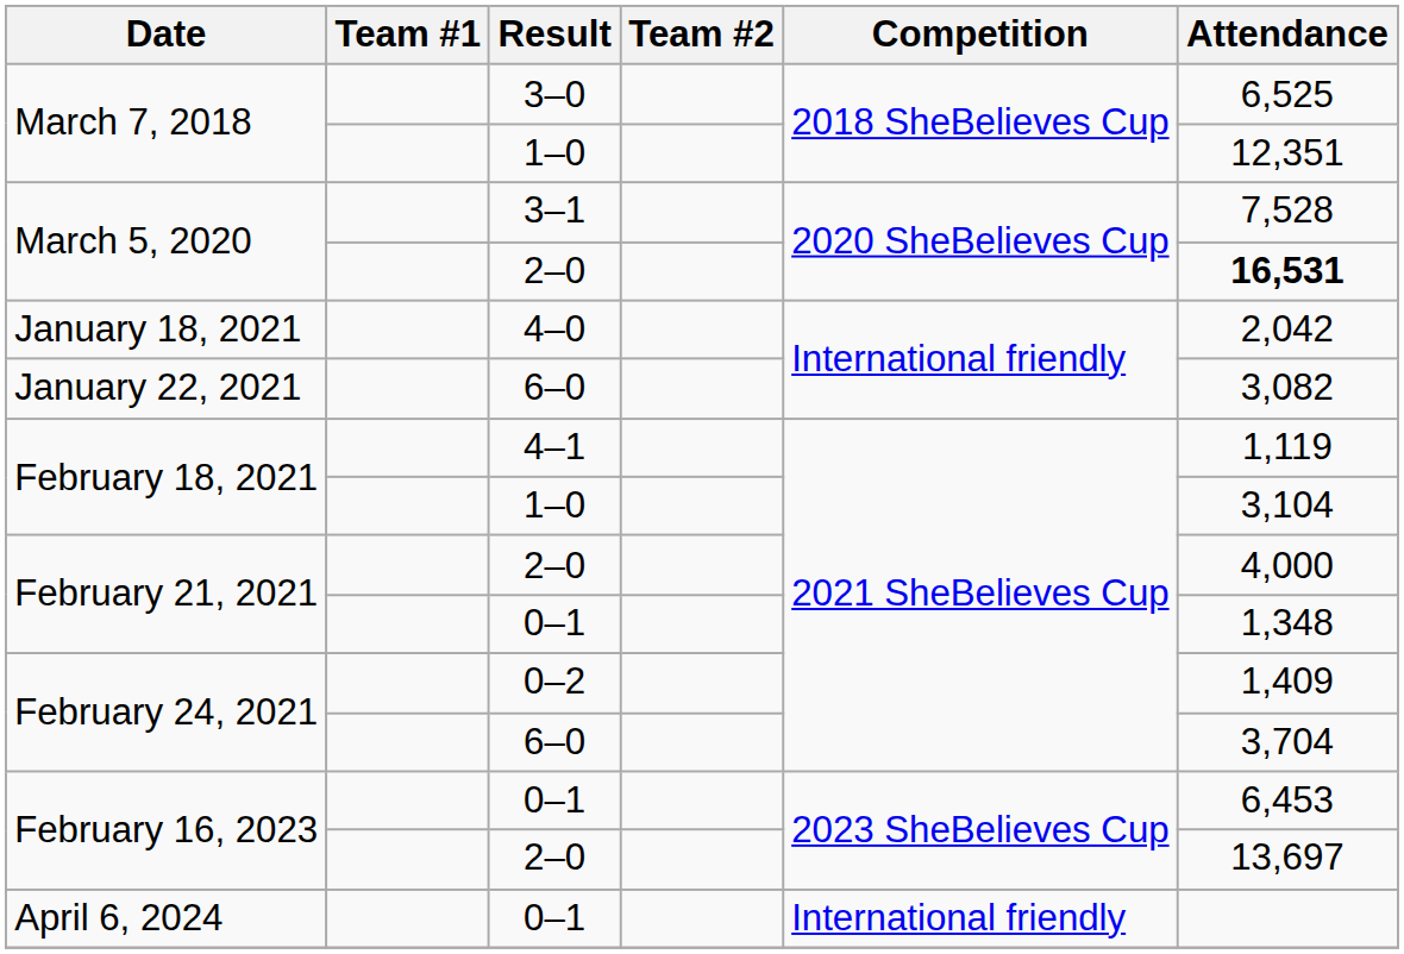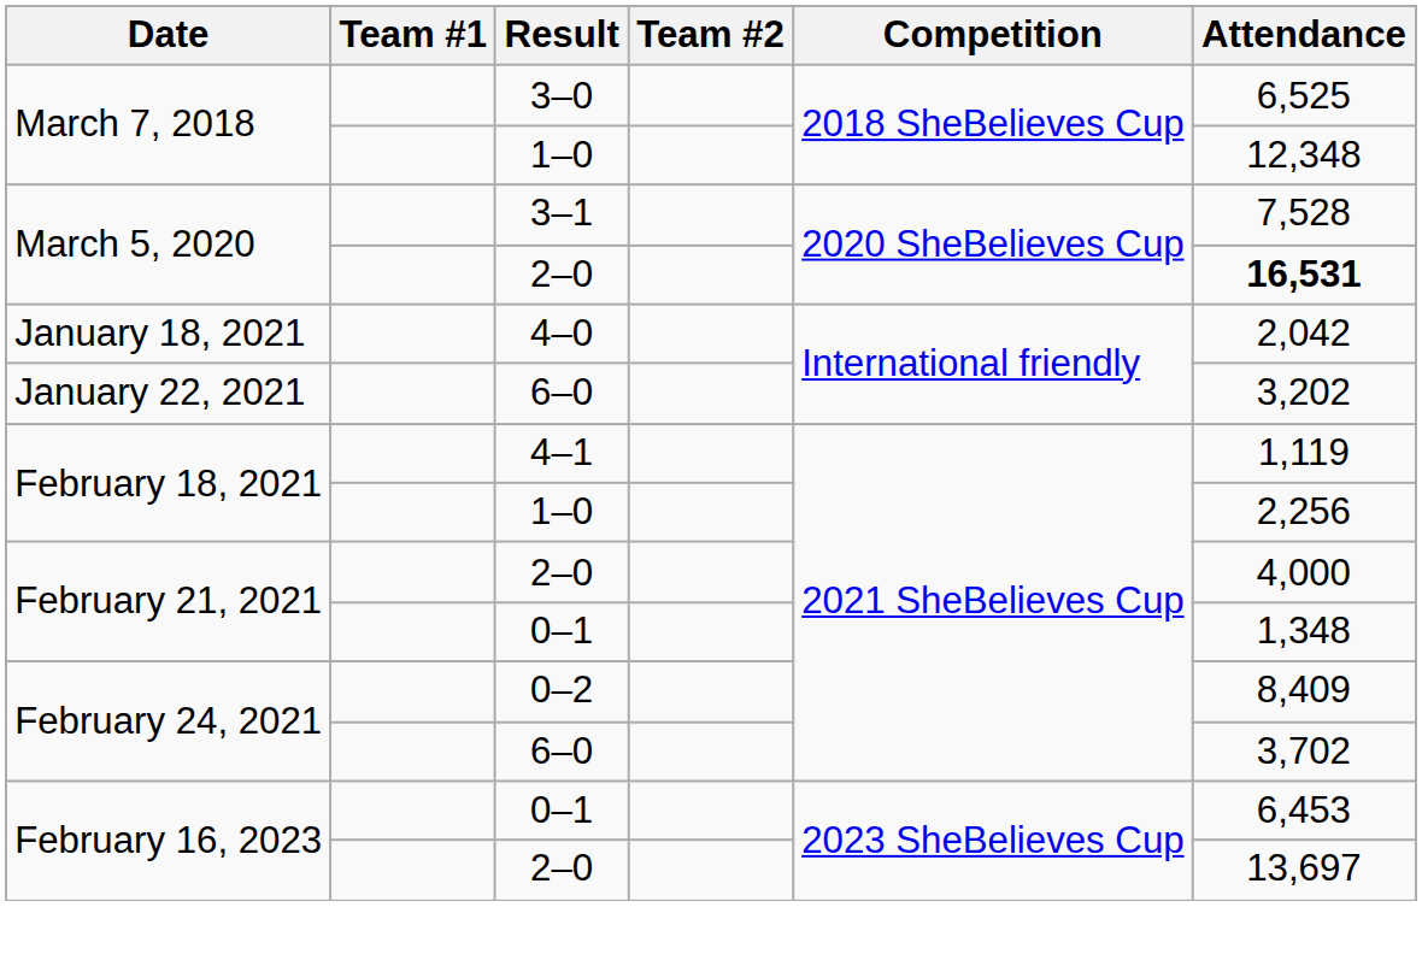 <table class="wikitable">
 <tr>
 <th>Date</th>
 <th>Team #1</th>
 <th>Result</th>
 <th>Team #2</th>
 <th>Competition</th>
 <th>Attendance</th>
 </tr>
 <tr>
 <td rowspan="2">March 7, 2018</td>
 <td></td>
 <td style="text-align:center;">3–0</td>
 <td></td>
 <td rowspan="2"><a href='#'>2018 SheBelieves Cup</a></td>
 <td style="text-align:center;">6,525</td>
 </tr>
 <tr>
 <td></td>
 <td style="text-align:center;">1–0</td>
 <td></td>
-<td style="text-align:center;">12,351</td>
+<td style="text-align:center;">12,348</td>
 </tr>
 <tr>
 <td rowspan="2">March 5, 2020</td>
 <td></td>
 <td style="text-align:center;">3–1</td>
 <td></td>
 <td rowspan="2"><a href='#'>2020 SheBelieves Cup</a></td>
 <td style="text-align:center;">7,528</td>
 </tr>
 <tr>
 <td></td>
 <td style="text-align:center;">2–0</td>
 <td></td>
 <td style="text-align:center;"><strong>16,531</strong></td>
 </tr>
 <tr>
 <td>January 18, 2021</td>
 <td></td>
 <td style="text-align:center;">4–0</td>
 <td></td>
 <td rowspan="2"><a href='#'>International friendly</a></td>
 <td style="text-align:center;">2,042</td>
 </tr>
 <tr>
 <td>January 22, 2021</td>
 <td></td>
 <td style="text-align:center;">6–0</td>
 <td></td>
-<td style="text-align:center;">3,082</td>
+<td style="text-align:center;">3,202</td>
 </tr>
 <tr>
 <td rowspan="2">February 18, 2021</td>
 <td></td>
 <td style="text-align:center;">4–1</td>
 <td></td>
 <td rowspan="6"><a href='#'>2021 SheBelieves Cup</a></td>
 <td style="text-align:center;">1,119</td>
 </tr>
 <tr>
 <td></td>
 <td style="text-align:center;">1–0</td>
 <td></td>
-<td style="text-align:center;">3,104</td>
+<td style="text-align:center;">2,256</td>
 </tr>
 <tr>
 <td rowspan="2">February 21, 2021</td>
 <td></td>
 <td style="text-align:center;">2–0</td>
 <td></td>
 <td style="text-align:center;">4,000</td>
 </tr>
 <tr>
 <td></td>
 <td style="text-align:center;">0–1</td>
 <td></td>
 <td style="text-align:center;">1,348</td>
 </tr>
 <tr>
 <td rowspan="2">February 24, 2021</td>
 <td></td>
 <td style="text-align:center;">0–2</td>
 <td></td>
-<td style="text-align:center;">1,409</td>
+<td style="text-align:center;">8,409</td>
 </tr>
 <tr>
 <td></td>
 <td style="text-align:center;">6–0</td>
 <td></td>
-<td style="text-align:center;">3,704</td>
+<td style="text-align:center;">3,702</td>
 </tr>
 <tr>
 <td rowspan="2">February 16, 2023</td>
 <td></td>
 <td style="text-align:center;">0–1</td>
 <td></td>
 <td rowspan="2"><a href='#'>2023 SheBelieves Cup</a></td>
 <td style="text-align:center;">6,453</td>
 </tr>
 <tr>
 <td></td>
 <td style="text-align:center;">2–0</td>
 <td></td>
 <td style="text-align:center;">13,697</td>
 </tr>
 <tr>
-<td>April 6, 2024</td>
-<td></td>
-<td style="text-align:center;">0–1</td>
-<td></td>
-<td><a href='#'>International friendly</a></td>
-<td style="text-align:center;"></td>
-</tr>
-<tr>
 </tr>
 </table>
